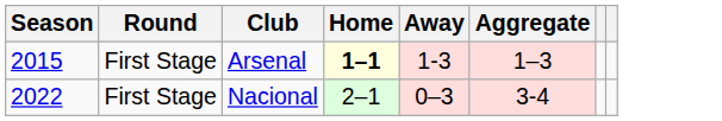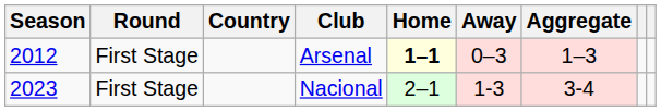 <table class="wikitable">
 <tr>
 <th>Season</th>
 <th>Round</th>
+<th>Country</th>
 <th>Club</th>
 <th>Home</th>
 <th>Away</th>
 <th><strong>Aggregate</strong></th>
 <th></th>
 <th></th>
 </tr>
 <tr>
-<td><a href='#'>2015</a></td>
+<td><a href='#'>2012</a></td>
 <td>First Stage</td>
+<td></td>
 <td><a href='#'>Arsenal</a></td>
 <td style="text-align:center;background:#ffd"><strong>1–1</strong></td>
-<td style="text-align:center;background:#fdd">1-3</td>
+<td style="text-align:center;background:#fdd">0–3</td>
 <td style="text-align:center;background:#fdd">1–3</td>
 <td></td>
 <td></td>
 </tr>
 <tr>
-<td><a href='#'>2022</a></td>
+<td><a href='#'>2023</a></td>
 <td>First Stage</td>
+<td></td>
 <td><a href='#'>Nacional</a></td>
 <td style="text-align:center;background:#dfd">2–1</td>
-<td style="text-align:center;background:#fdd">0–3</td>
+<td style="text-align:center;background:#fdd">1-3</td>
 <td style="text-align:center;background:#fdd">3-4</td>
 <td></td>
 <td></td>
 </tr>
 </table>
